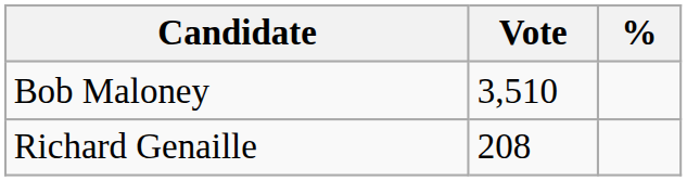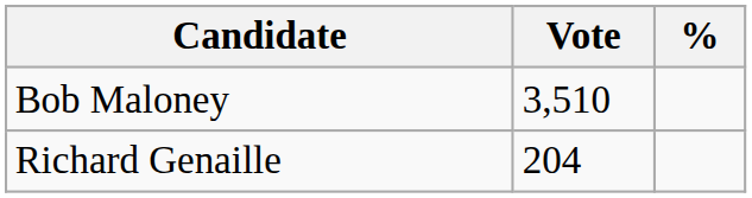 <table class="wikitable">
 <tr>
 <th bgcolor="#DDDDFF" width="200px">Candidate</th>
 <th bgcolor="#DDDDFF" width="50px">Vote</th>
 <th bgcolor="#DDDDFF" width="30px">%</th>
 </tr>
 <tr>
 <td>Bob Maloney</td>
 <td>3,510</td>
 <td></td>
 </tr>
 <tr>
 <td>Richard Genaille</td>
-<td>208</td>
+<td>204</td>
 <td></td>
 </tr>
 </table>
